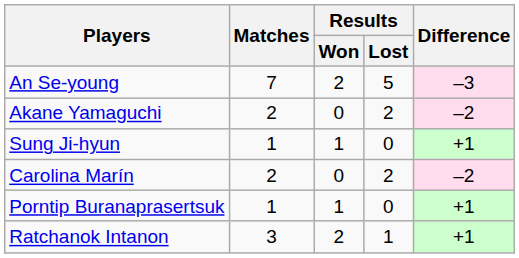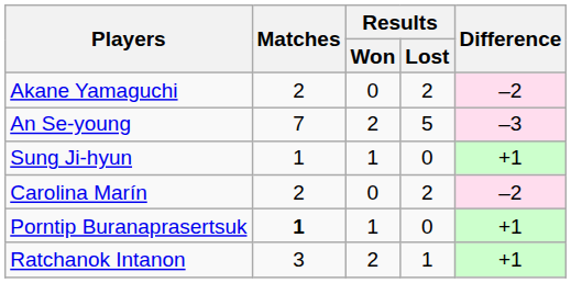 <table class=wikitable style="text-align:center; font-size:small">
 <tr>
 <th rowspan="2">Players</th>
 <th rowspan="2">Matches</th>
 <th colspan="2">Results</th>
 <th rowspan="2">Difference</th>
 </tr>
 <tr>
 <th>Won</th>
 <th>Lost</th>
 </tr>
 <tr>
+<td align="left"> <a href='#'>Akane Yamaguchi</a></td>
+<td>2</td>
+<td>0</td>
+<td>2</td>
+<td bgcolor="#ffddee">–2</td>
+</tr>
+<tr>
 <td align="left"> <a href='#'>An Se-young</a></td>
 <td>7</td>
 <td>2</td>
 <td>5</td>
 <td bgcolor="#ffddee">–3</td>
-</tr>
-<tr>
-<td align="left"> <a href='#'>Akane Yamaguchi</a></td>
-<td>2</td>
-<td>0</td>
-<td>2</td>
-<td bgcolor="#ffddee">–2</td>
 </tr>
 <tr>
 <td align="left"> <a href='#'>Sung Ji-hyun</a></td>
 <td>1</td>
 <td>1</td>
 <td>0</td>
 <td bgcolor="#ccffcc">+1</td>
 </tr>
 <tr>
 <td align="left"> <a href='#'>Carolina Marín</a></td>
 <td>2</td>
 <td>0</td>
 <td>2</td>
 <td bgcolor="#ffddee">–2</td>
 </tr>
 <tr>
 <td align="left"> <a href='#'>Porntip Buranaprasertsuk</a></td>
-<td>1</td>
+<td><strong>1</strong></td>
 <td>1</td>
 <td>0</td>
 <td bgcolor="#ccffcc">+1</td>
 </tr>
 <tr>
 <td align="left"> <a href='#'>Ratchanok Intanon</a></td>
 <td>3</td>
 <td>2</td>
 <td>1</td>
 <td bgcolor="#ccffcc">+1</td>
 </tr>
 </table>
